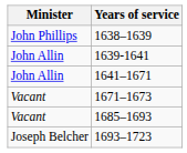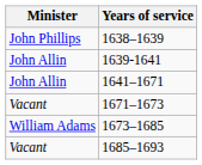 <table class="wikitable" style="float: right; margin-left: 1em; ">
 <tr>
 <th>Minister</th>
 <th>Years of service</th>
 </tr>
 <tr>
 <td><a href='#'>John Phillips</a></td>
 <td>1638–1639</td>
 </tr>
 <tr>
 <td><a href='#'>John Allin</a></td>
 <td>1639-1641</td>
 </tr>
 <tr>
 <td><a href='#'>John Allin</a></td>
 <td>1641–1671</td>
 </tr>
 <tr>
 <td><em>Vacant</em></td>
 <td>1671–1673</td>
 </tr>
 <tr>
+<td><a href='#'>William Adams</a></td>
+<td>1673–1685</td>
+</tr>
+<tr>
 <td><em>Vacant</em></td>
 <td>1685–1693</td>
 </tr>
-<tr>
-<td>Joseph Belcher</td>
-<td>1693–1723</td>
-</tr>
 </table>
